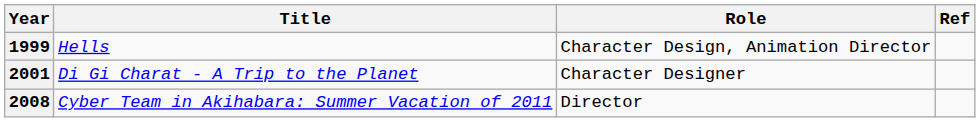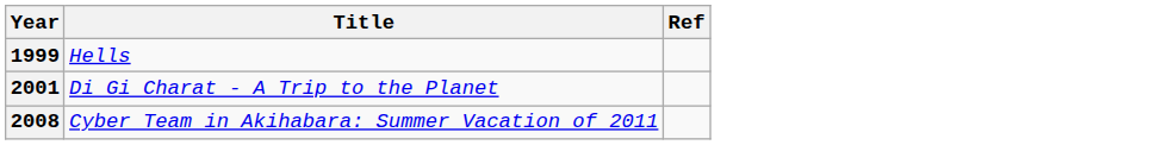 <table class="wikitable">
 <tr>
 <th>Year</th>
 <th>Title</th>
-<th>Role</th>
 <th>Ref</th>
 </tr>
 <tr>
 <th>1999</th>
 <td><em><a href='#'>Hells</a></em></td>
-<td>Character Design, Animation Director</td>
 <td></td>
 </tr>
 <tr>
 <th>2001</th>
 <td><em><a href='#'>Di Gi Charat - A Trip to the Planet</a></em></td>
-<td>Character Designer</td>
 <td></td>
 </tr>
 <tr>
 <th>2008</th>
 <td><em><a href='#'>Cyber Team in Akihabara: Summer Vacation of 2011</a></em></td>
-<td>Director</td>
 <td></td>
 </tr>
 </table>
